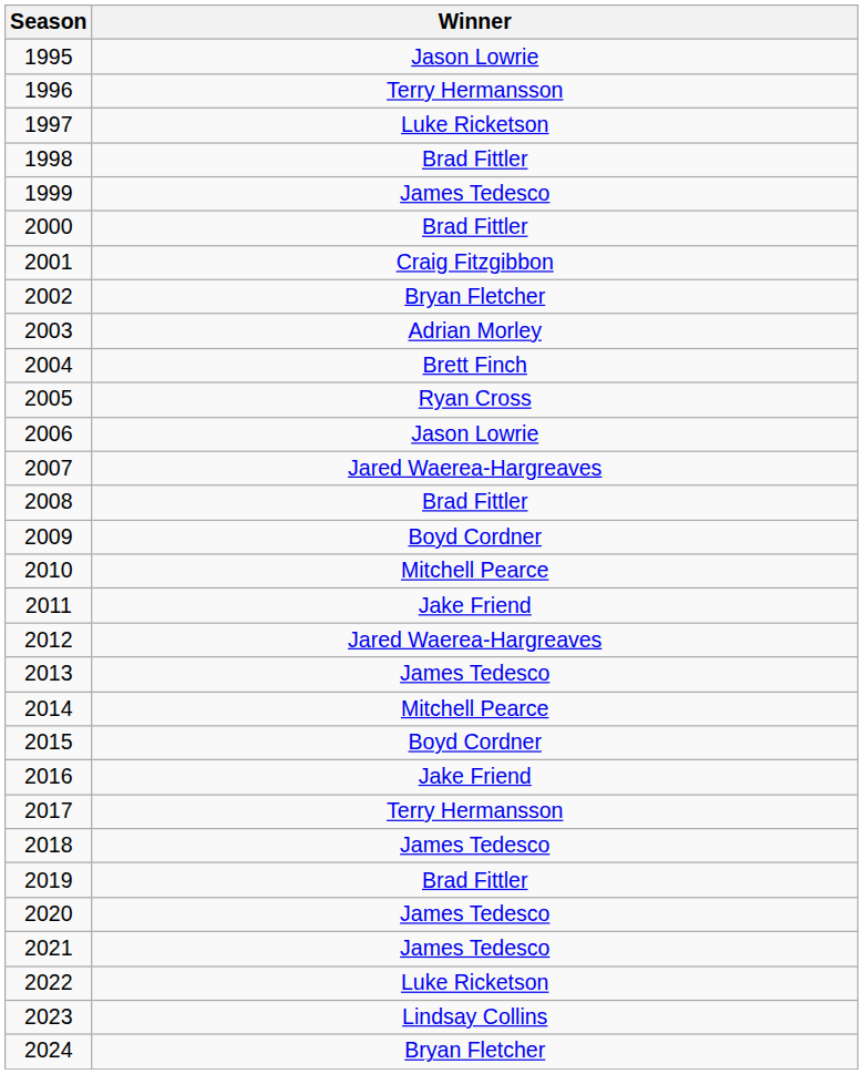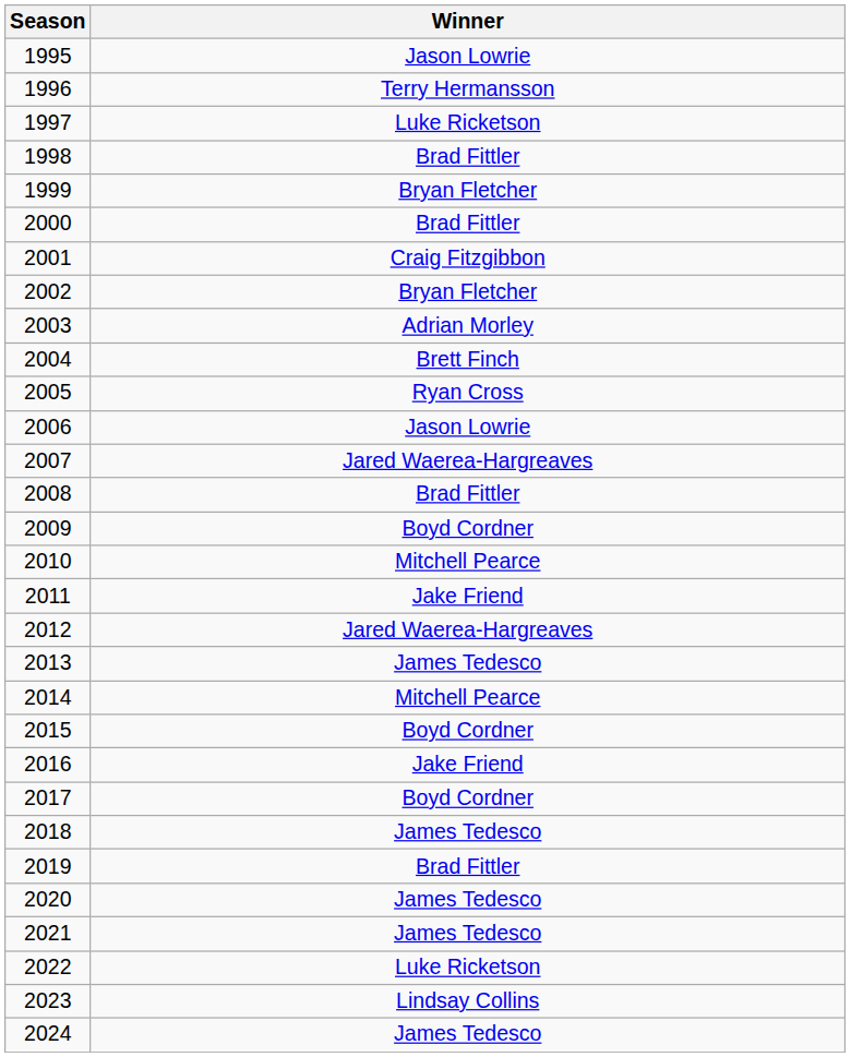 <table class="wikitable" width="50%" style="text-align: center;">
 <tr>
 <th width="5%">Season</th>
 <th width="95%">Winner</th>
 </tr>
 <tr>
 <td>1995</td>
 <td><a href='#'>Jason Lowrie</a></td>
 </tr>
 <tr>
 <td>1996</td>
 <td><a href='#'>Terry Hermansson</a></td>
 </tr>
 <tr>
 <td>1997</td>
 <td><a href='#'>Luke Ricketson</a></td>
 </tr>
 <tr>
 <td>1998</td>
 <td><a href='#'>Brad Fittler</a></td>
 </tr>
 <tr>
 <td>1999</td>
-<td><a href='#'>James Tedesco</a></td>
+<td><a href='#'>Bryan Fletcher</a></td>
 </tr>
 <tr>
 <td>2000</td>
 <td><a href='#'>Brad Fittler</a></td>
 </tr>
 <tr>
 <td>2001</td>
 <td><a href='#'>Craig Fitzgibbon</a></td>
 </tr>
 <tr>
 <td>2002</td>
 <td><a href='#'>Bryan Fletcher</a></td>
 </tr>
 <tr>
 <td>2003</td>
 <td><a href='#'>Adrian Morley</a></td>
 </tr>
 <tr>
 <td>2004</td>
 <td><a href='#'>Brett Finch</a></td>
 </tr>
 <tr>
 <td>2005</td>
 <td><a href='#'>Ryan Cross</a></td>
 </tr>
 <tr>
 <td>2006</td>
 <td><a href='#'>Jason Lowrie</a></td>
 </tr>
 <tr>
 <td>2007</td>
 <td><a href='#'>Jared Waerea-Hargreaves</a></td>
 </tr>
 <tr>
 <td>2008</td>
 <td><a href='#'>Brad Fittler</a></td>
 </tr>
 <tr>
 <td>2009</td>
 <td><a href='#'>Boyd Cordner</a></td>
 </tr>
 <tr>
 <td>2010</td>
 <td><a href='#'>Mitchell Pearce</a></td>
 </tr>
 <tr>
 <td>2011</td>
 <td><a href='#'>Jake Friend</a></td>
 </tr>
 <tr>
 <td>2012</td>
 <td><a href='#'>Jared Waerea-Hargreaves</a></td>
 </tr>
 <tr>
 <td>2013</td>
 <td><a href='#'>James Tedesco</a></td>
 </tr>
 <tr>
 <td>2014</td>
 <td><a href='#'>Mitchell Pearce</a></td>
 </tr>
 <tr>
 <td>2015</td>
 <td><a href='#'>Boyd Cordner</a></td>
 </tr>
 <tr>
 <td>2016</td>
 <td><a href='#'>Jake Friend</a></td>
 </tr>
 <tr>
 <td>2017</td>
-<td><a href='#'>Terry Hermansson</a></td>
+<td><a href='#'>Boyd Cordner</a></td>
 </tr>
 <tr>
 <td>2018</td>
 <td><a href='#'>James Tedesco</a></td>
 </tr>
 <tr>
 <td>2019</td>
 <td><a href='#'>Brad Fittler</a></td>
 </tr>
 <tr>
 <td>2020</td>
 <td><a href='#'>James Tedesco</a></td>
 </tr>
 <tr>
 <td>2021</td>
 <td><a href='#'>James Tedesco</a></td>
 </tr>
 <tr>
 <td>2022</td>
 <td><a href='#'>Luke Ricketson</a></td>
 </tr>
 <tr>
 <td>2023</td>
 <td><a href='#'>Lindsay Collins</a></td>
 </tr>
 <tr>
 <td>2024</td>
-<td><a href='#'>Bryan Fletcher</a></td>
+<td><a href='#'>James Tedesco</a></td>
 </tr>
 </table>
